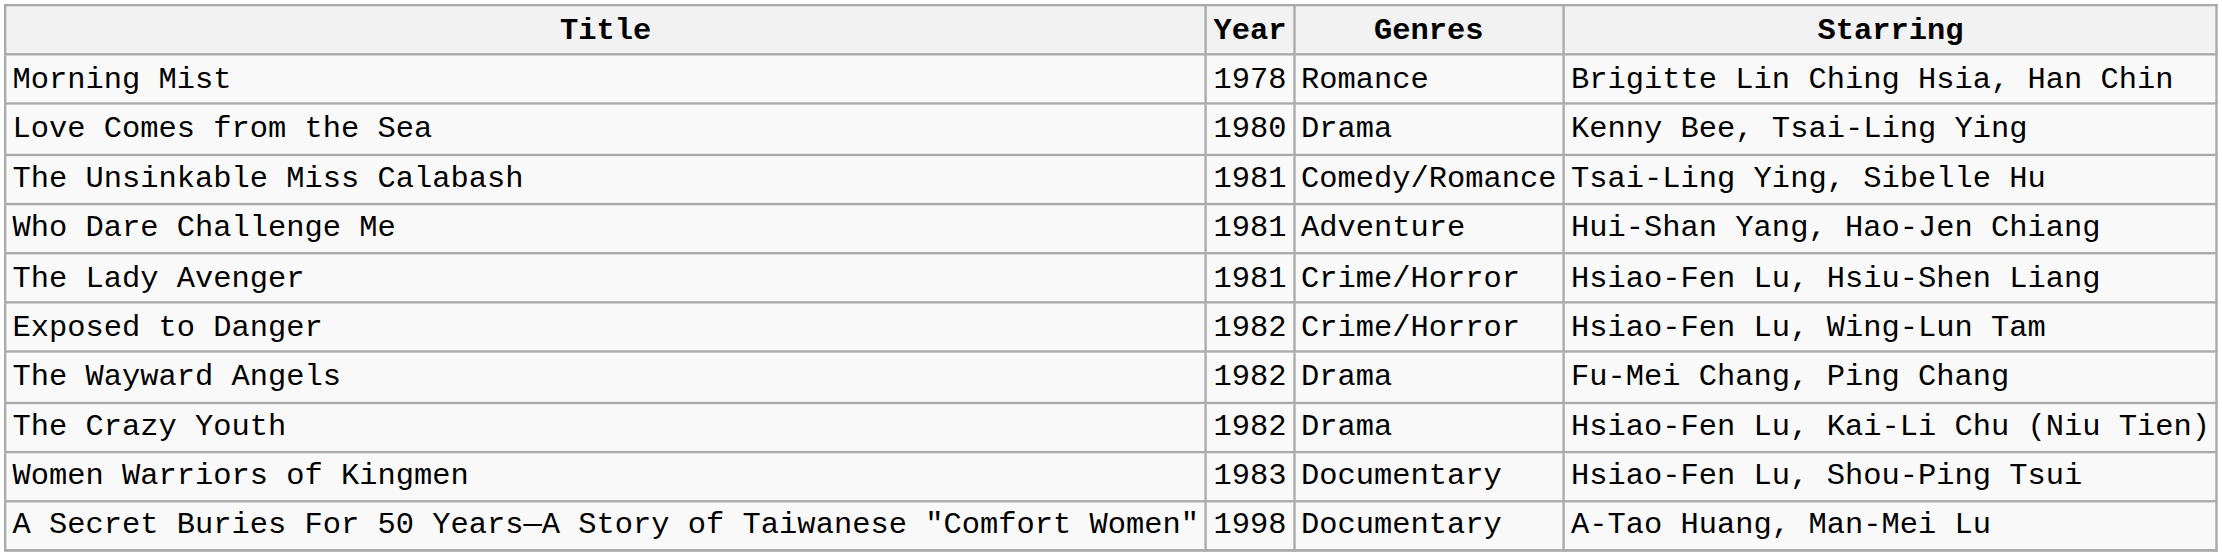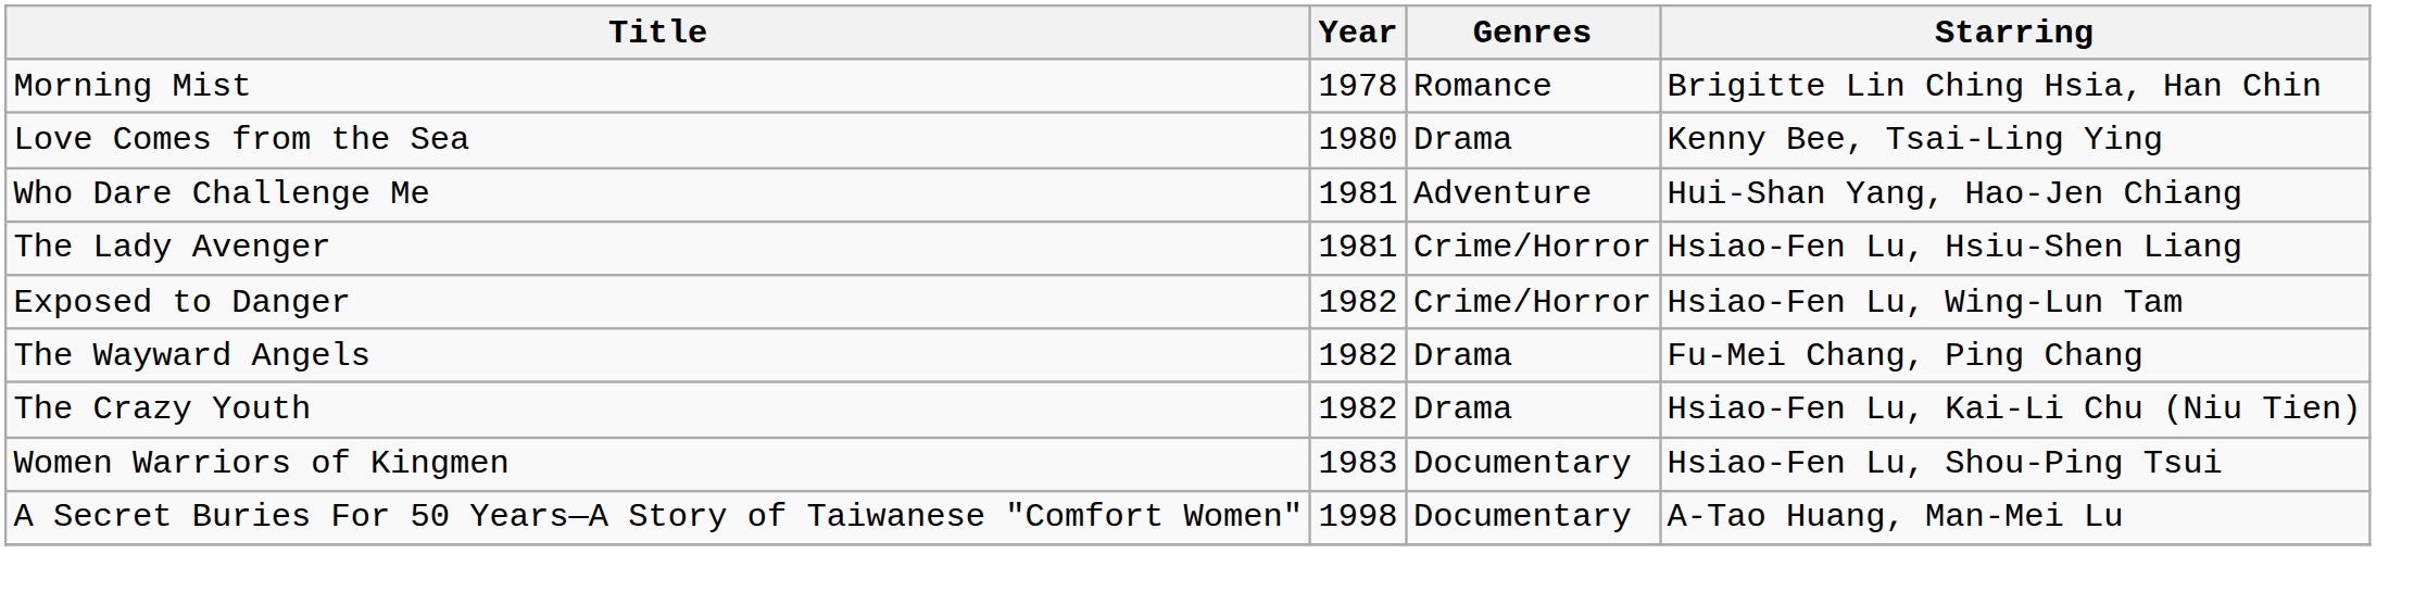 <table class="wikitable">
 <tr>
 <th>Title</th>
 <th>Year</th>
 <th>Genres</th>
 <th>Starring</th>
 </tr>
 <tr>
 <td>Morning Mist</td>
 <td>1978</td>
 <td>Romance</td>
 <td>Brigitte Lin Ching Hsia, Han Chin</td>
 </tr>
 <tr>
 <td>Love Comes from the Sea</td>
 <td>1980</td>
 <td>Drama</td>
 <td>Kenny Bee, Tsai-Ling Ying</td>
-</tr>
-<tr>
-<td>The Unsinkable Miss Calabash</td>
-<td>1981</td>
-<td>Comedy/Romance</td>
-<td>Tsai-Ling Ying, Sibelle Hu</td>
 </tr>
 <tr>
 <td>Who Dare Challenge Me</td>
 <td>1981</td>
 <td>Adventure</td>
 <td>Hui-Shan Yang, Hao-Jen Chiang</td>
 </tr>
 <tr>
 <td>The Lady Avenger</td>
 <td>1981</td>
 <td>Crime/Horror</td>
 <td>Hsiao-Fen Lu, Hsiu-Shen Liang</td>
 </tr>
 <tr>
 <td>Exposed to Danger</td>
 <td>1982</td>
 <td>Crime/Horror</td>
 <td>Hsiao-Fen Lu, Wing-Lun Tam</td>
 </tr>
 <tr>
 <td>The Wayward Angels</td>
 <td>1982</td>
 <td>Drama</td>
 <td>Fu-Mei Chang, Ping Chang</td>
 </tr>
 <tr>
 <td>The Crazy Youth</td>
 <td>1982</td>
 <td>Drama</td>
 <td>Hsiao-Fen Lu, Kai-Li Chu (Niu Tien)</td>
 </tr>
 <tr>
 <td>Women Warriors of Kingmen</td>
 <td>1983</td>
 <td>Documentary</td>
 <td>Hsiao-Fen Lu, Shou-Ping Tsui</td>
 </tr>
 <tr>
 <td>A Secret Buries For 50 Years—A Story of Taiwanese "Comfort Women"</td>
 <td>1998</td>
 <td>Documentary</td>
 <td>A-Tao Huang, Man-Mei Lu</td>
 </tr>
 <tr>
 </tr>
 </table>
